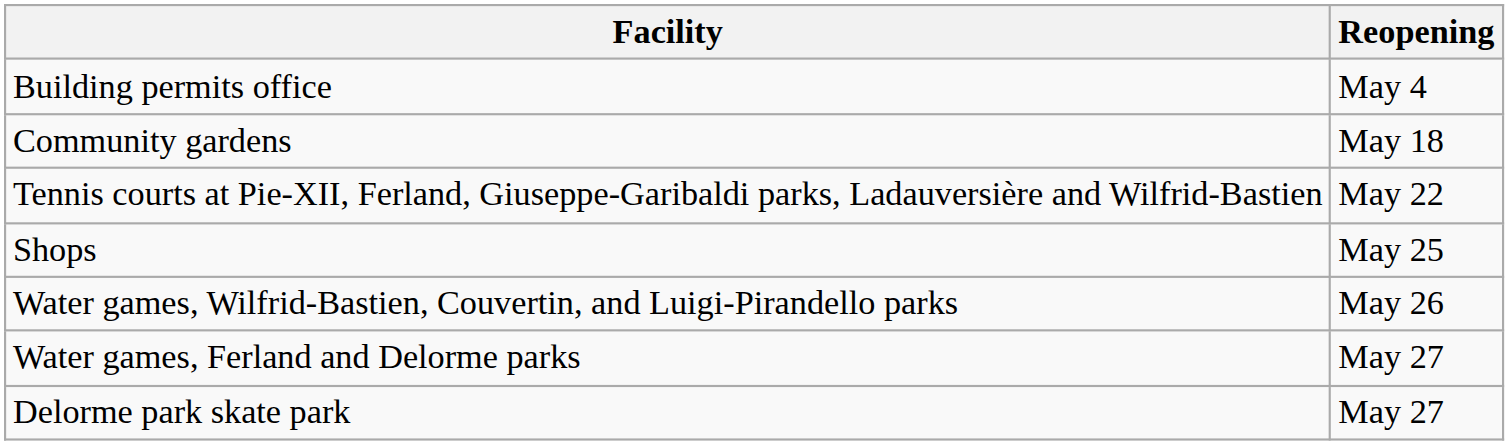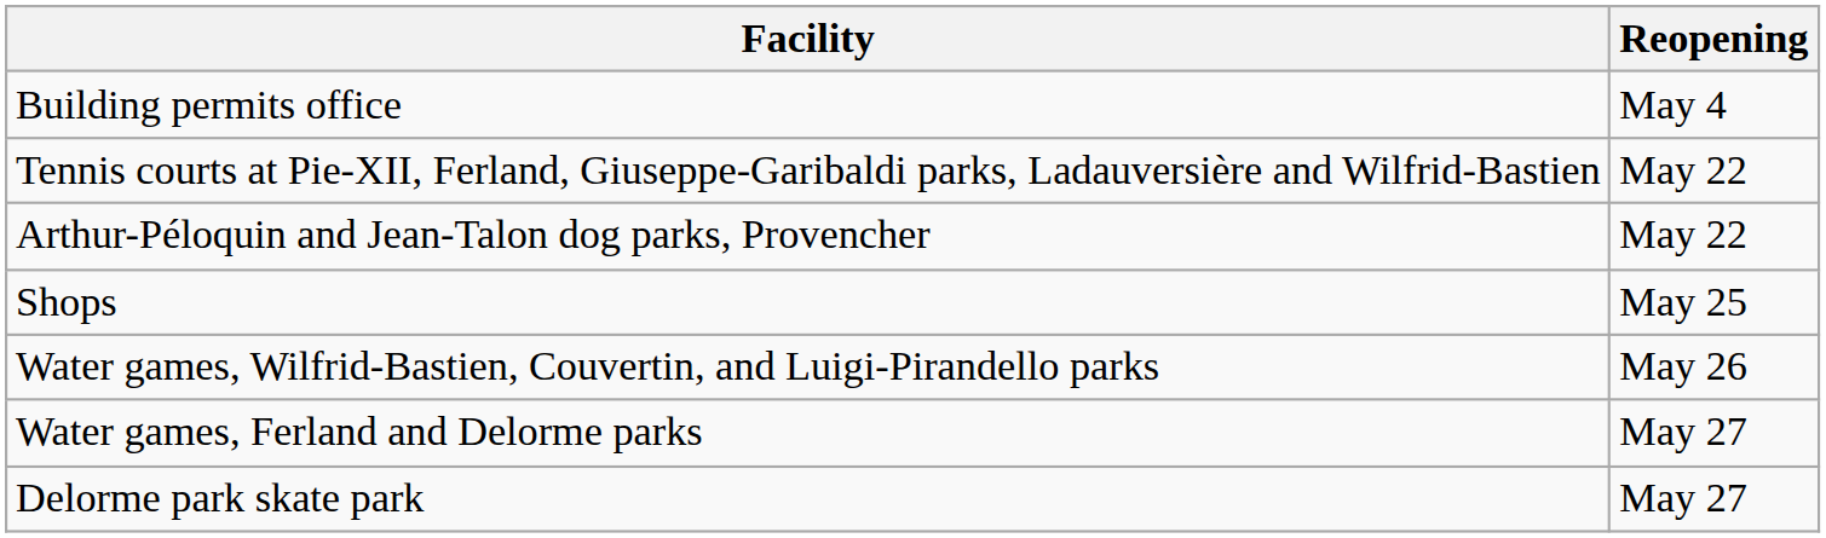 <table class="wikitable">
 <tr>
 <th>Facility</th>
 <th>Reopening</th>
 </tr>
 <tr>
 <td>Building permits office</td>
 <td>May 4</td>
 </tr>
 <tr>
-<td>Community gardens</td>
-<td>May 18</td>
+<td>Tennis courts at Pie-XII, Ferland, Giuseppe-Garibaldi parks, Ladauversière and Wilfrid-Bastien</td>
+<td>May 22</td>
 </tr>
 <tr>
-<td>Tennis courts at Pie-XII, Ferland, Giuseppe-Garibaldi parks, Ladauversière and Wilfrid-Bastien</td>
+<td>Arthur-Péloquin and Jean-Talon dog parks, Provencher</td>
 <td>May 22</td>
 </tr>
 <tr>
 <td>Shops</td>
 <td>May 25</td>
 </tr>
 <tr>
 <td>Water games, Wilfrid-Bastien, Couvertin, and Luigi-Pirandello parks</td>
 <td>May 26</td>
 </tr>
 <tr>
 <td>Water games, Ferland and Delorme parks</td>
 <td>May 27</td>
 </tr>
 <tr>
 <td>Delorme park skate park</td>
 <td>May 27</td>
 </tr>
 </table>
